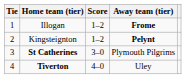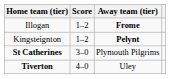 <table class="wikitable" style="text-align:center; font-size:85%">
 <tr>
-<th>Tie</th>
 <th>Home team (tier)</th>
 <th>Score</th>
 <th>Away team (tier)</th>
 <th></th>
 </tr>
 <tr>
-<td align="center">1</td>
 <td>Illogan</td>
 <td align="center">1–2</td>
 <td><strong>Frome</strong></td>
 <td></td>
 </tr>
 <tr>
-<td align="center">2</td>
 <td>Kingsteignton</td>
 <td align="center">1–2</td>
 <td><strong>Pelynt</strong></td>
 <td></td>
 </tr>
 <tr>
-<td align="center">3</td>
 <td><strong>St Catherines</strong></td>
 <td align="center">3–0</td>
 <td>Plymouth Pilgrims</td>
 <td></td>
 </tr>
 <tr>
-<td align="center">4</td>
 <td><strong>Tiverton</strong></td>
 <td align="center">4–0</td>
 <td>Uley</td>
 <td></td>
 </tr>
 </table>
